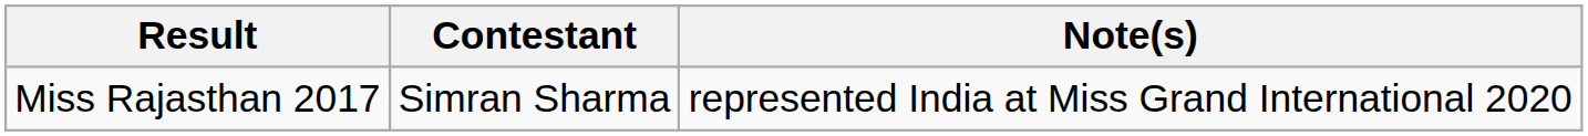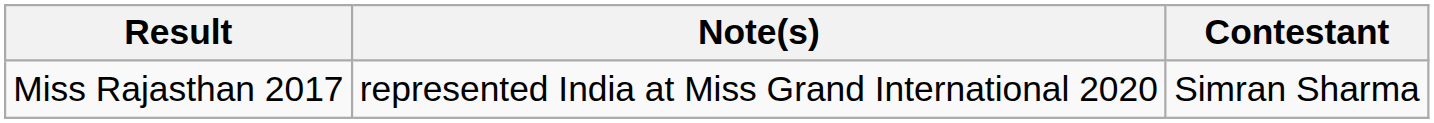 <table class="wikitable">
 <tr>
 <th>Result</th>
+<th>Note(s)</th>
 <th>Contestant</th>
-<th>Note(s)</th>
 </tr>
 <tr>
 <td>Miss Rajasthan 2017</td>
+<td>represented India at Miss Grand International 2020</td>
 <td>Simran Sharma</td>
-<td>represented India at Miss Grand International 2020</td>
 </tr>
 </table>
